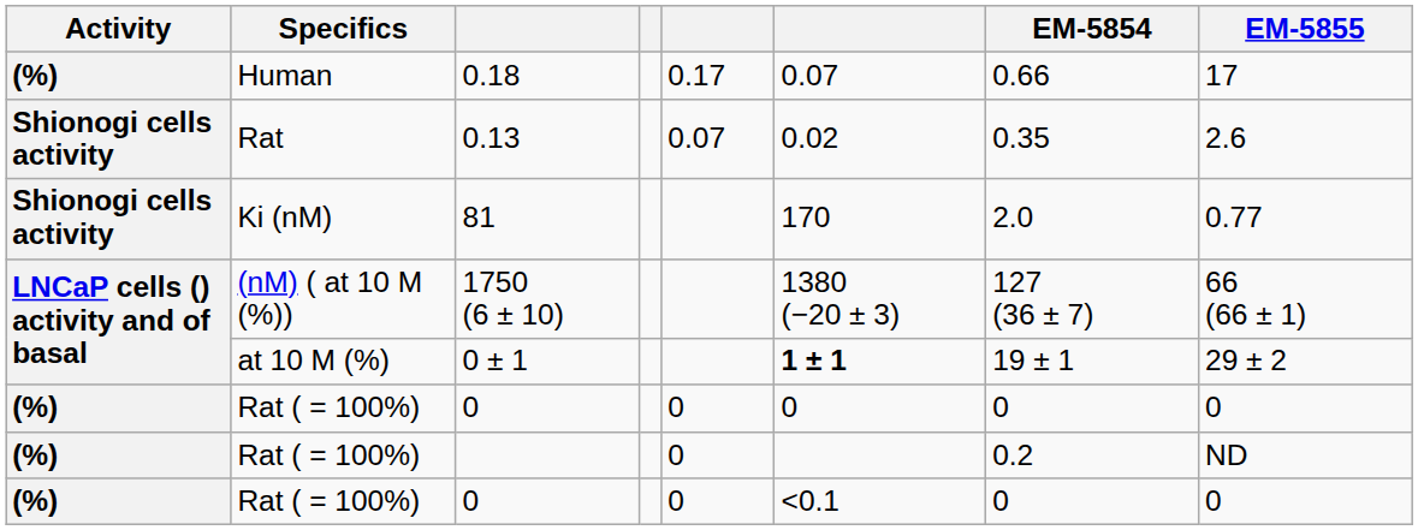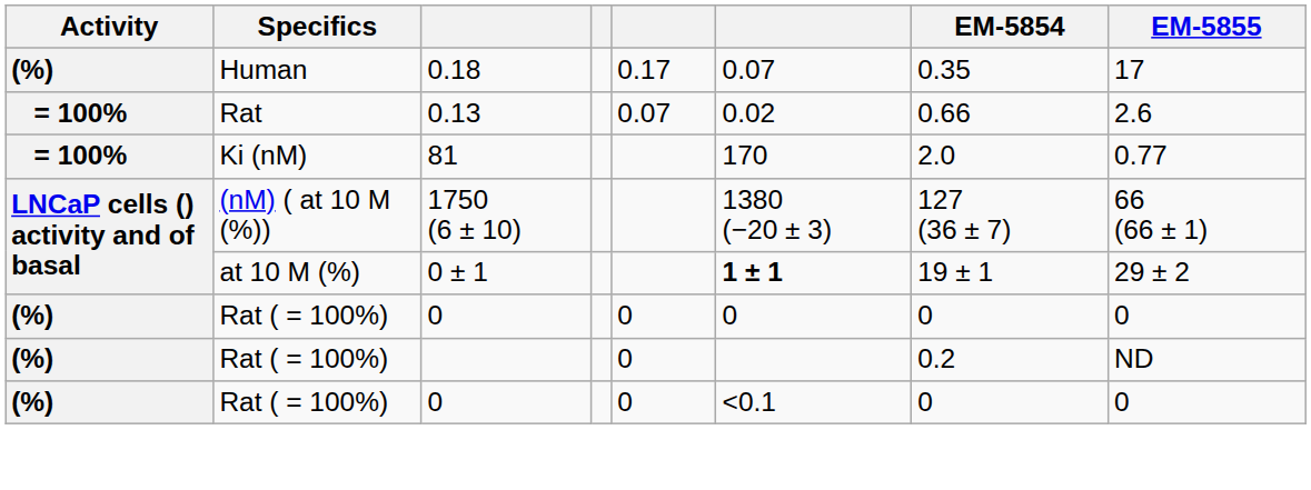 <table class="wikitable center sortable mw-collapsible mw-collapsed" style="width:765px; text-align:left; margin-left:auto; margin-right:auto; border:none;">
 <tr>
 <th style="width:115px;">Activity</th>
 <th style="width:115px;">Specifics</th>
 <th></th>
 <th></th>
 <th></th>
 <th></th>
 <th>EM‑5854</th>
 <th><a href='#'>EM‑5855</a></th>
 </tr>
 <tr>
 <td style="background: #f2f2f2;"><strong>  (%)</strong></td>
 <td>Human</td>
 <td>0.18</td>
 <td></td>
 <td>0.17</td>
 <td>0.07</td>
-<td>0.66</td>
+<td>0.35</td>
 <td>17</td>
 </tr>
 <tr>
-<td style="background: #f2f2f2;"><strong>Shionogi cells  activity</strong></td>
+<td style="background: #f2f2f2;">  <strong> = 100%</strong></td>
 <td>Rat</td>
 <td>0.13</td>
 <td></td>
 <td>0.07</td>
 <td>0.02</td>
-<td>0.35</td>
+<td>0.66</td>
 <td>2.6</td>
 </tr>
 <tr>
-<td style="background: #f2f2f2;"><strong>Shionogi cells  activity</strong></td>
+<td style="background: #f2f2f2;">  <strong> = 100%</strong></td>
 <td>Ki (nM)</td>
 <td>81</td>
 <td></td>
 <td></td>
 <td>170</td>
 <td>2.0</td>
 <td>0.77</td>
 </tr>
 <tr>
 <td style="background: #f2f2f2;" rowspan="2"><strong><a href='#'>LNCaP</a> cells ()  activity and  of basal </strong></td>
 <td><a href='#'> (nM)</a> ( at 10 M (%))</td>
 <td>1750<br>(6 ± 10)</td>
 <td></td>
 <td></td>
 <td>1380<br>(−20 ± 3)</td>
 <td>127<br>(36 ± 7)</td>
 <td>66<br>(66 ± 1)</td>
 </tr>
 <tr>
 <td> at 10 M (%)</td>
 <td>0 ± 1</td>
 <td></td>
 <td></td>
 <td><strong>1 ± 1</strong></td>
 <td>19 ± 1</td>
 <td>29 ± 2</td>
 </tr>
 <tr>
 <td style="background: #f2f2f2;"><strong>  (%)</strong></td>
 <td>Rat (<a href='#'></a> = 100%)</td>
 <td>0</td>
 <td></td>
 <td>0</td>
 <td>0</td>
 <td>0</td>
 <td>0</td>
 </tr>
 <tr>
 <td style="background: #f2f2f2;"><strong>  (%)</strong></td>
 <td>Rat ( = 100%)</td>
 <td></td>
 <td></td>
 <td>0</td>
 <td></td>
 <td>0.2</td>
 <td>ND</td>
 </tr>
 <tr>
 <td style="background: #f2f2f2;"><strong>  (%)</strong></td>
 <td>Rat ( = 100%)</td>
 <td>0</td>
 <td></td>
 <td>0</td>
 <td><0.1</td>
 <td>0</td>
 <td>0</td>
 </tr>
 </table>
